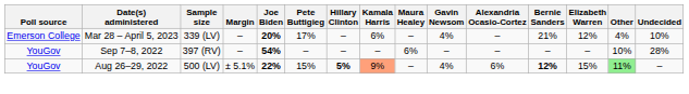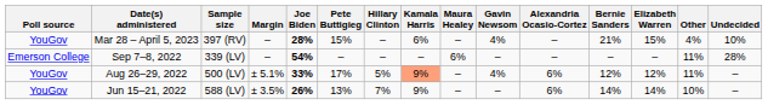 <table class="wikitable tpl-blanktable" style="font-size:90%;text-align:center;">
 <tr valign=bottom style="font-size:90%;">
 <th>Poll source</th>
 <th>Date(s)<br>administered</th>
 <th>Sample<br>size</th>
 <th>Margin<br></th>
 <th>Joe<br>Biden</th>
 <th>Pete<br>Buttigieg</th>
 <th>Hillary<br>Clinton</th>
 <th>Kamala<br>Harris</th>
 <th>Maura<br>Healey</th>
 <th>Gavin<br>Newsom</th>
 <th>Alexandria<br>Ocasio-Cortez</th>
 <th>Bernie<br>Sanders</th>
 <th>Elizabeth<br>Warren</th>
 <th>Other</th>
 <th>Undecided</th>
 </tr>
 <tr>
-<td><a href='#'>Emerson College</a></td>
+<td><a href='#'>YouGov</a></td>
 <td>Mar 28 – April 5, 2023</td>
-<td>339 (LV)</td>
+<td>397 (RV)</td>
 <td>–</td>
-<td><strong>20%</strong></td>
-<td>17%</td>
+<td><strong>28%</strong></td>
+<td>15%</td>
 <td>–</td>
 <td>6%</td>
 <td>–</td>
 <td>4%</td>
 <td>–</td>
 <td>21%</td>
-<td>12%</td>
+<td>15%</td>
 <td>4%</td>
 <td>10%</td>
 </tr>
 <tr>
-<td><a href='#'>YouGov</a></td>
+<td><a href='#'>Emerson College</a></td>
 <td>Sep 7–8, 2022</td>
-<td>397 (RV)</td>
+<td>339 (LV)</td>
 <td>–</td>
 <td><strong>54%</strong></td>
 <td>–</td>
 <td>–</td>
 <td>–</td>
 <td>6%</td>
 <td>–</td>
 <td>–</td>
 <td>–</td>
 <td>–</td>
-<td>10%</td>
+<td>11%</td>
 <td>28%</td>
 </tr>
 <tr>
 <td><a href='#'>YouGov</a></td>
 <td>Aug 26–29, 2022</td>
 <td>500 (LV)</td>
 <td>± 5.1%</td>
-<td><strong>22%</strong></td>
-<td>15%</td>
-<td><strong>5%</strong></td>
+<td><strong>33%</strong></td>
+<td>17%</td>
+<td>5%</td>
 <td style="background: lightsalmon;">9%</td>
 <td>–</td>
 <td>4%</td>
 <td>6%</td>
-<td><strong>12%</strong></td>
-<td>15%</td>
-<td style="background: lightgreen;">11%</td>
+<td>12%</td>
+<td>12%</td>
+<td>11%</td>
+<td>–</td>
+</tr>
+<tr>
+<td><a href='#'>YouGov</a></td>
+<td>Jun 15–21, 2022</td>
+<td>588 (LV)</td>
+<td>± 3.5%</td>
+<td><strong>26%</strong></td>
+<td>13%</td>
+<td>7%</td>
+<td>9%</td>
+<td>–</td>
+<td>–</td>
+<td>6%</td>
+<td>14%</td>
+<td>14%</td>
+<td>10%</td>
 <td>–</td>
 </tr>
 </table>
